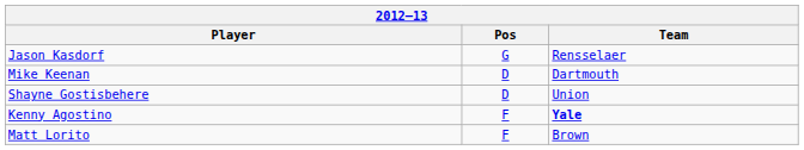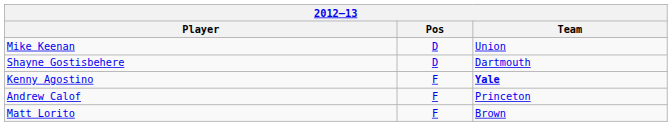 <table class="wikitable" width=95%>
 <tr>
 <th colspan=3><a href='#'>2012–13</a></th>
 </tr>
 <tr>
 <th>Player</th>
 <th>Pos</th>
 <th>Team</th>
 </tr>
 <tr>
-<td><a href='#'>Jason Kasdorf</a></td>
-<td align=center><a href='#'>G</a></td>
-<td><a href='#'>Rensselaer</a></td>
-</tr>
-<tr>
 <td><a href='#'>Mike Keenan</a></td>
 <td align=center><a href='#'>D</a></td>
-<td><a href='#'>Dartmouth</a></td>
+<td><a href='#'>Union</a></td>
 </tr>
 <tr>
 <td><a href='#'>Shayne Gostisbehere</a></td>
 <td align=center><a href='#'>D</a></td>
-<td><a href='#'>Union</a></td>
+<td><a href='#'>Dartmouth</a></td>
 </tr>
 <tr>
 <td><a href='#'>Kenny Agostino</a></td>
 <td align=center><a href='#'>F</a></td>
 <td><strong><a href='#'>Yale</a></strong></td>
 </tr>
 <tr>
+<td><a href='#'>Andrew Calof</a></td>
+<td align=center><a href='#'>F</a></td>
+<td><a href='#'>Princeton</a></td>
+</tr>
+<tr>
 <td><a href='#'>Matt Lorito</a></td>
 <td align=center><a href='#'>F</a></td>
 <td><a href='#'>Brown</a></td>
 </tr>
 </table>
